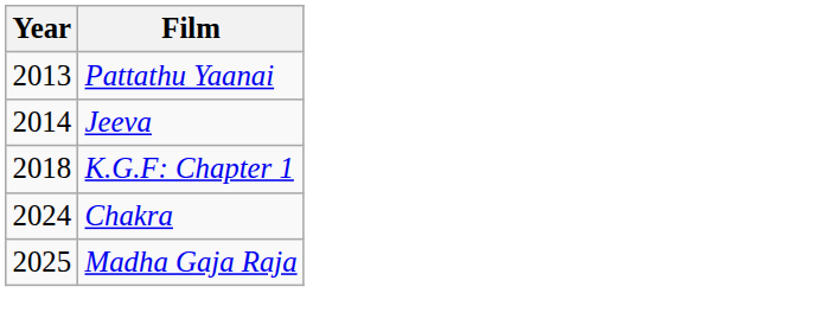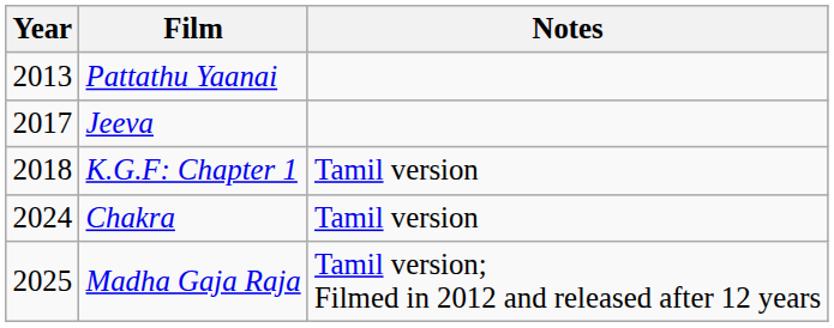 <table class="wikitable sortable plainrowheaders">
 <tr>
 <th>Year</th>
 <th>Film</th>
+<th>Notes</th>
 </tr>
 <tr>
 <td>2013</td>
 <td><em><a href='#'>Pattathu Yaanai</a></em></td>
+<td></td>
 </tr>
 <tr>
-<td>2014</td>
+<td>2017</td>
 <td><em><a href='#'>Jeeva</a></em></td>
+<td></td>
 </tr>
 <tr>
 <td>2018</td>
 <td><em><a href='#'>K.G.F: Chapter 1</a></em></td>
+<td><a href='#'>Tamil</a> version</td>
 </tr>
 <tr>
 <td>2024</td>
 <td><em><a href='#'>Chakra</a></em></td>
+<td><a href='#'>Tamil</a> version</td>
 </tr>
 <tr>
 <td>2025</td>
 <td><em><a href='#'>Madha Gaja Raja</a></em></td>
+<td><a href='#'>Tamil</a> version;<br> Filmed in 2012 and released after 12 years</td>
 </tr>
 </table>
